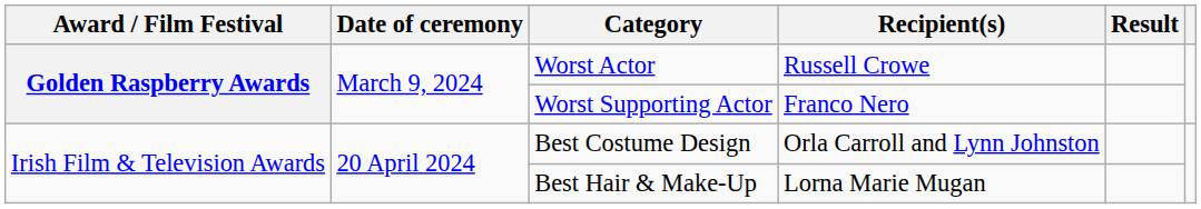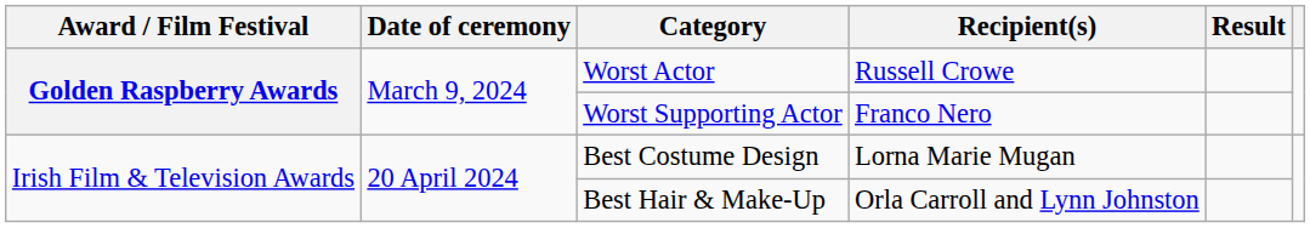 <table class="wikitable sortable plainrowheaders">
 <tr>
 <th scope="col">Award / Film Festival</th>
 <th scope="col">Date of ceremony</th>
 <th scope="col">Category</th>
 <th scope="col">Recipient(s)</th>
 <th scope="col">Result</th>
 <th class="unsortable" scope="col"></th>
 </tr>
 <tr>
 <th rowspan=2 scope="row"><a href='#'>Golden Raspberry Awards</a></th>
 <td rowspan=2><a href='#'>March 9, 2024</a></td>
 <td><a href='#'>Worst Actor</a></td>
 <td><a href='#'>Russell Crowe</a></td>
 <td></td>
 <td rowspan=2></td>
 </tr>
 <tr>
 <td><a href='#'>Worst Supporting Actor</a></td>
 <td><a href='#'>Franco Nero</a></td>
 <td></td>
 </tr>
 <tr>
 <td rowspan=2 scope="row"><a href='#'>Irish Film & Television Awards</a></td>
 <td rowspan=2><a href='#'>20 April 2024</a></td>
 <td>Best Costume Design</td>
-<td>Orla Carroll and <a href='#'>Lynn Johnston</a></td>
+<td>Lorna Marie Mugan</td>
 <td></td>
 </tr>
 <tr>
 <td>Best Hair & Make-Up</td>
-<td>Lorna Marie Mugan</td>
+<td>Orla Carroll and <a href='#'>Lynn Johnston</a></td>
 <td></td>
 </tr>
 </table>
